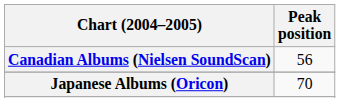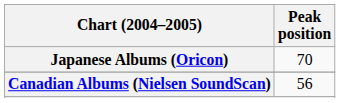 <table class="wikitable sortable plainrowheaders">
 <tr>
 <th scope="col">Chart (2004–2005)</th>
 <th scope="col">Peak<br>position</th>
 </tr>
 <tr>
-<th scope="row"><a href='#'>Canadian Albums</a> (<a href='#'>Nielsen SoundScan</a>)</th>
-<td align="center">56</td>
+<th scope="row">Japanese Albums (<a href='#'>Oricon</a>)</th>
+<td style="text-align:center;">70</td>
 </tr>
 <tr>
 </tr>
 <tr>
 </tr>
 <tr>
-<th scope="row">Japanese Albums (<a href='#'>Oricon</a>)</th>
-<td style="text-align:center;">70</td>
+<th scope="row"><a href='#'>Canadian Albums</a> (<a href='#'>Nielsen SoundScan</a>)</th>
+<td align="center">56</td>
 </tr>
 <tr>
 </tr>
 <tr>
 </tr>
 <tr>
 </tr>
 <tr>
 </tr>
 <tr>
 </tr>
 </table>
